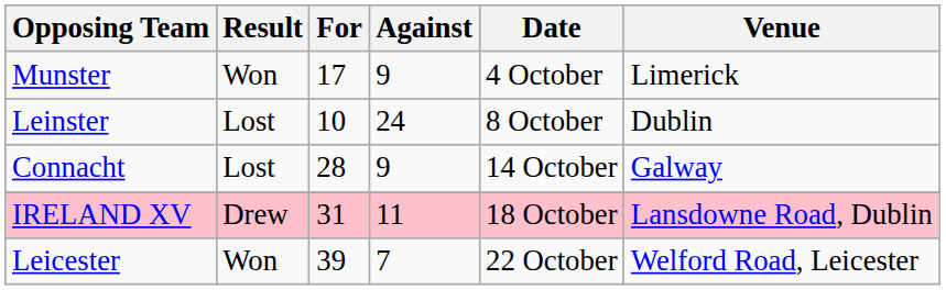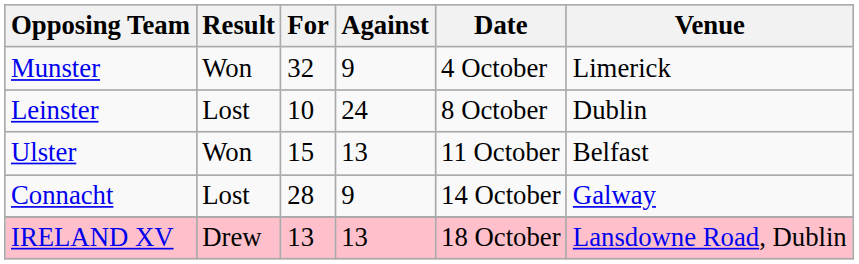 <table class="wikitable">
 <tr>
 <th>Opposing Team</th>
 <th>Result</th>
 <th>For</th>
 <th>Against</th>
 <th>Date</th>
 <th>Venue</th>
 </tr>
 <tr>
 <td><a href='#'>Munster</a></td>
 <td>Won</td>
-<td>17</td>
+<td>32</td>
 <td>9</td>
 <td>4 October</td>
 <td>Limerick</td>
 </tr>
 <tr>
 <td><a href='#'>Leinster</a></td>
 <td>Lost</td>
 <td>10</td>
 <td>24</td>
 <td>8 October</td>
 <td>Dublin</td>
+</tr>
+<tr>
+<td><a href='#'>Ulster</a></td>
+<td>Won</td>
+<td>15</td>
+<td>13</td>
+<td>11 October</td>
+<td>Belfast</td>
 </tr>
 <tr>
 <td><a href='#'>Connacht</a></td>
 <td>Lost</td>
 <td>28</td>
 <td>9</td>
 <td>14 October</td>
 <td><a href='#'>Galway</a></td>
 </tr>
 <tr>
 </tr>
 <tr style="background:pink">
 <td><a href='#'>IRELAND XV</a></td>
 <td>Drew</td>
-<td>31</td>
-<td>11</td>
+<td>13</td>
+<td>13</td>
 <td>18 October</td>
 <td><a href='#'>Lansdowne Road</a>, Dublin</td>
 </tr>
-<tr>
-<td><a href='#'>Leicester</a></td>
-<td>Won</td>
-<td>39</td>
-<td>7</td>
-<td>22 October</td>
-<td><a href='#'>Welford Road</a>, Leicester</td>
-</tr>
 </table>
